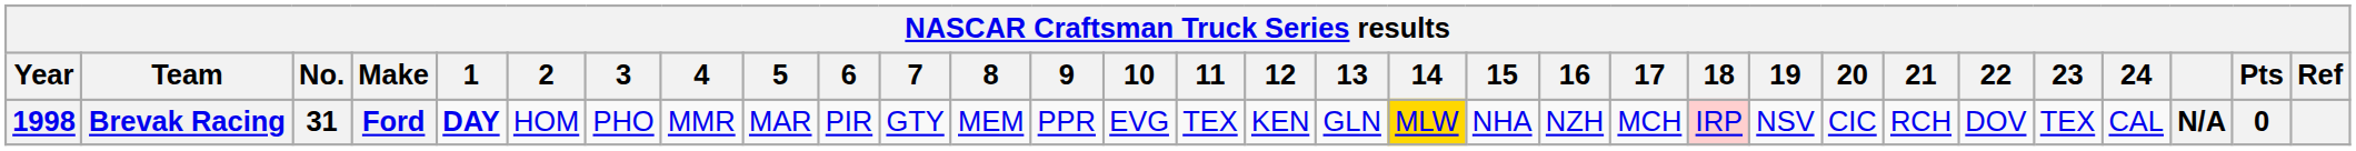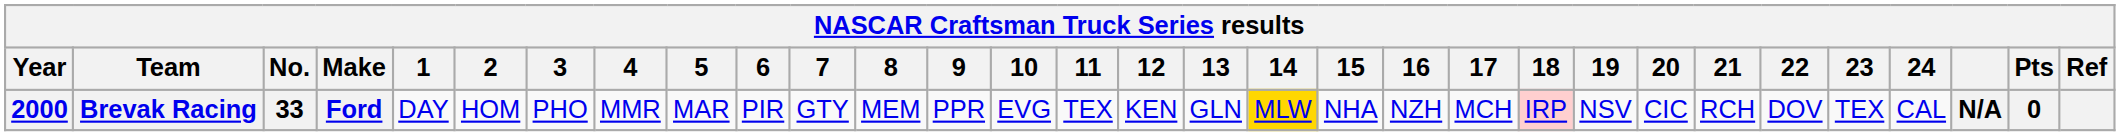 <table class="wikitable" style="text-align:center; font-size:75%">
 <tr>
 <th colspan=31><a href='#'>NASCAR Craftsman Truck Series</a> results</th>
 </tr>
 <tr>
 <th>Year</th>
 <th>Team</th>
 <th>No.</th>
 <th>Make</th>
 <th>1</th>
 <th>2</th>
 <th>3</th>
 <th>4</th>
 <th>5</th>
 <th>6</th>
 <th>7</th>
 <th>8</th>
 <th>9</th>
 <th>10</th>
 <th>11</th>
 <th>12</th>
 <th>13</th>
 <th>14</th>
 <th>15</th>
 <th>16</th>
 <th>17</th>
 <th>18</th>
 <th>19</th>
 <th>20</th>
 <th>21</th>
 <th>22</th>
 <th>23</th>
 <th>24</th>
 <th></th>
 <th>Pts</th>
 <th>Ref</th>
 </tr>
 <tr>
-<th><a href='#'>1998</a></th>
+<th><a href='#'>2000</a></th>
 <th><a href='#'>Brevak Racing</a></th>
-<th>31</th>
+<th>33</th>
 <th><a href='#'>Ford</a></th>
-<td><strong><a href='#'>DAY</a></strong></td>
+<td><a href='#'>DAY</a></td>
 <td><a href='#'>HOM</a></td>
 <td><a href='#'>PHO</a></td>
 <td><a href='#'>MMR</a></td>
 <td><a href='#'>MAR</a></td>
 <td><a href='#'>PIR</a></td>
 <td><a href='#'>GTY</a></td>
 <td><a href='#'>MEM</a></td>
 <td><a href='#'>PPR</a></td>
 <td><a href='#'>EVG</a></td>
 <td><a href='#'>TEX</a></td>
 <td><a href='#'>KEN</a></td>
 <td><a href='#'>GLN</a></td>
 <td style="background: gold;"><a href='#'>MLW</a></td>
 <td><a href='#'>NHA</a></td>
 <td><a href='#'>NZH</a></td>
 <td><a href='#'>MCH</a></td>
 <td style="background:#FFCFCF;"><a href='#'>IRP</a><br></td>
 <td><a href='#'>NSV</a></td>
 <td><a href='#'>CIC</a></td>
 <td><a href='#'>RCH</a></td>
 <td><a href='#'>DOV</a></td>
 <td><a href='#'>TEX</a></td>
 <td><a href='#'>CAL</a></td>
 <th>N/A</th>
 <th>0</th>
 <th></th>
 </tr>
 </table>
